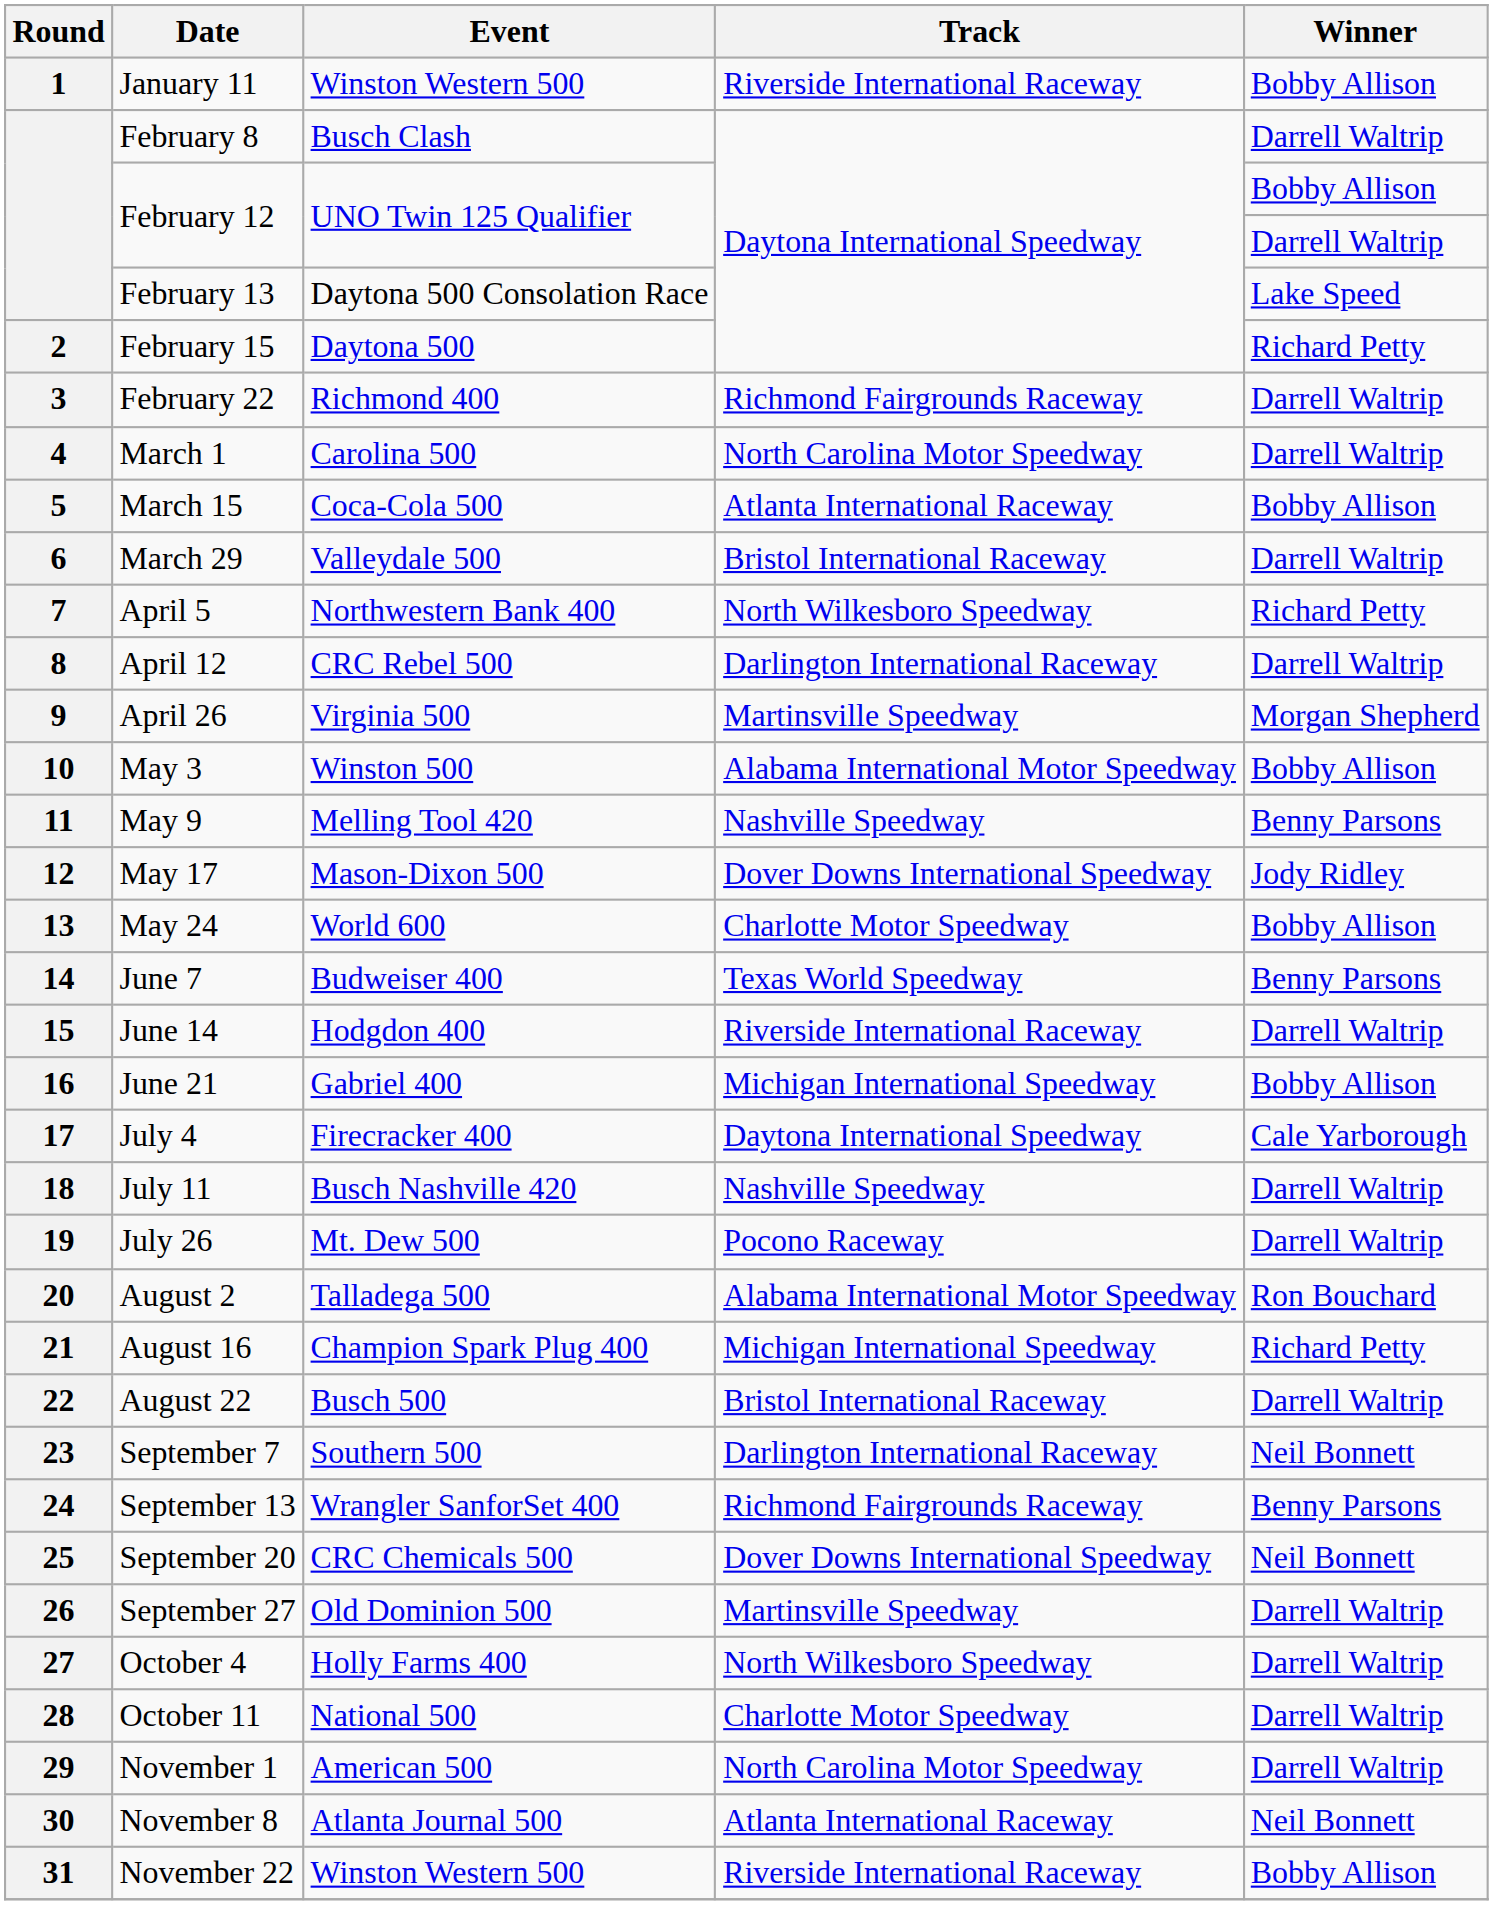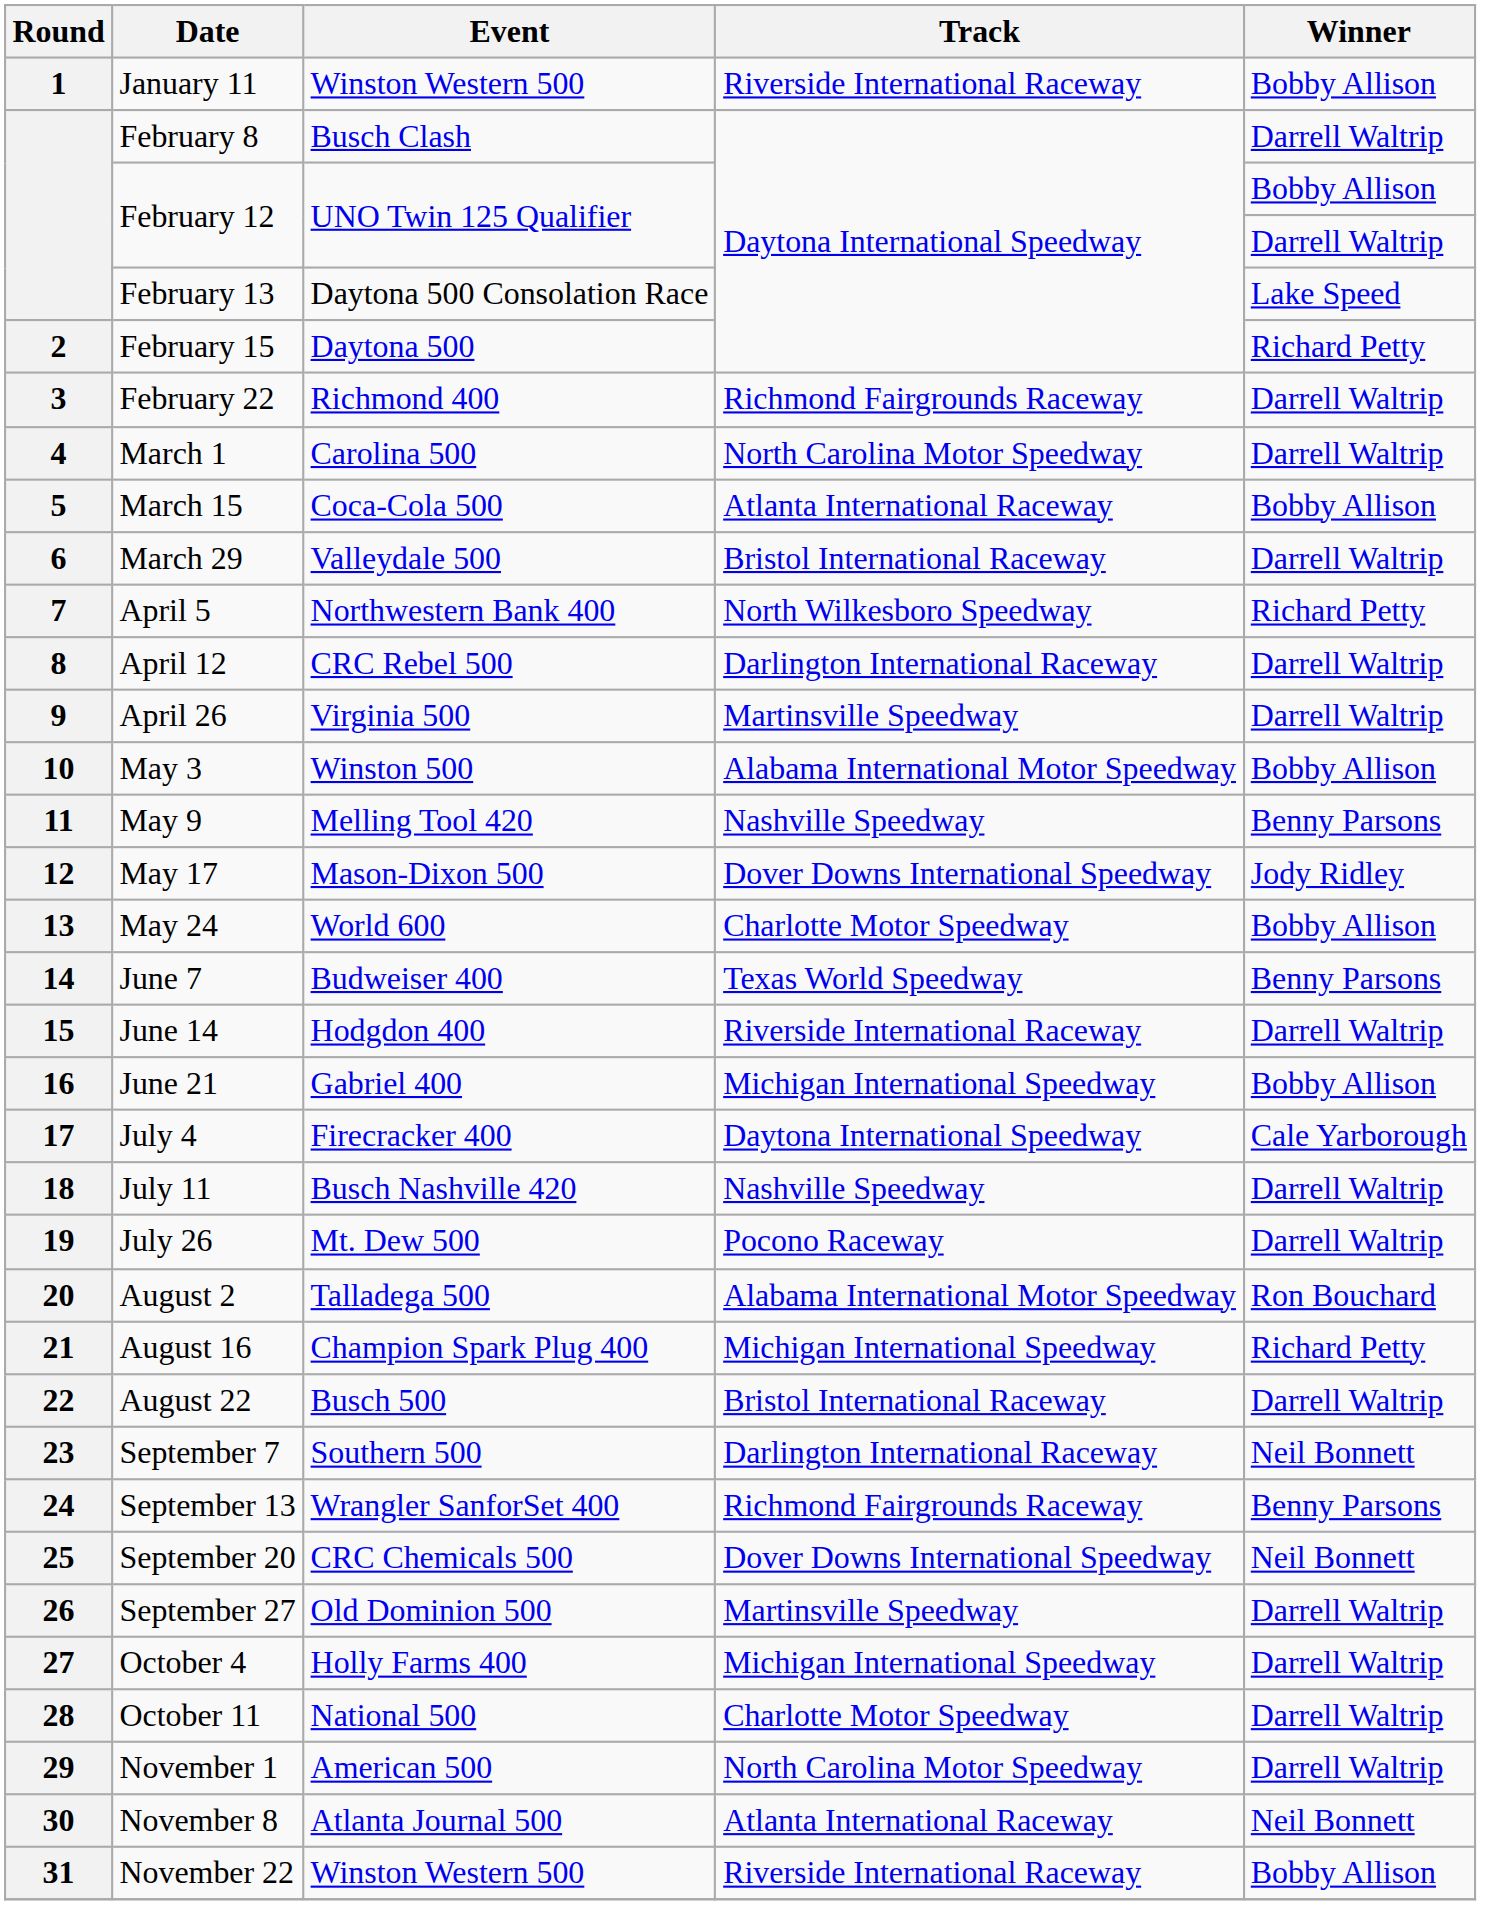 <table class="wikitable" style="font-size: 95%;">
 <tr>
 <th>Round</th>
 <th>Date</th>
 <th>Event</th>
 <th>Track</th>
 <th>Winner</th>
 </tr>
 <tr>
 <th>1</th>
 <td>January 11</td>
 <td><a href='#'>Winston Western 500</a></td>
 <td><a href='#'>Riverside International Raceway</a></td>
 <td><a href='#'>Bobby Allison</a></td>
 </tr>
 <tr>
 <th rowspan=4></th>
 <td>February 8</td>
 <td><a href='#'>Busch Clash</a></td>
 <td rowspan=5><a href='#'>Daytona International Speedway</a></td>
 <td><a href='#'>Darrell Waltrip</a></td>
 </tr>
 <tr>
 <td rowspan=2>February 12</td>
 <td rowspan=2><a href='#'>UNO Twin 125 Qualifier</a></td>
 <td><a href='#'>Bobby Allison</a></td>
 </tr>
 <tr>
 <td><a href='#'>Darrell Waltrip</a></td>
 </tr>
 <tr>
 <td>February 13</td>
 <td>Daytona 500 Consolation Race</td>
 <td><a href='#'>Lake Speed</a></td>
 </tr>
 <tr>
 <th>2</th>
 <td>February 15</td>
 <td><a href='#'>Daytona 500</a></td>
 <td><a href='#'>Richard Petty</a></td>
 </tr>
 <tr>
 <th>3</th>
 <td>February 22</td>
 <td><a href='#'>Richmond 400</a></td>
 <td><a href='#'>Richmond Fairgrounds Raceway</a></td>
 <td><a href='#'>Darrell Waltrip</a></td>
 </tr>
 <tr>
 <th>4</th>
 <td>March 1</td>
 <td><a href='#'>Carolina 500</a></td>
 <td><a href='#'>North Carolina Motor Speedway</a></td>
 <td><a href='#'>Darrell Waltrip</a></td>
 </tr>
 <tr>
 <th>5</th>
 <td>March 15</td>
 <td><a href='#'>Coca-Cola 500</a></td>
 <td><a href='#'>Atlanta International Raceway</a></td>
 <td><a href='#'>Bobby Allison</a></td>
 </tr>
 <tr>
 <th>6</th>
 <td>March 29</td>
 <td><a href='#'>Valleydale 500</a></td>
 <td><a href='#'>Bristol International Raceway</a></td>
 <td><a href='#'>Darrell Waltrip</a></td>
 </tr>
 <tr>
 <th>7</th>
 <td>April 5</td>
 <td><a href='#'>Northwestern Bank 400</a></td>
 <td><a href='#'>North Wilkesboro Speedway</a></td>
 <td><a href='#'>Richard Petty</a></td>
 </tr>
 <tr>
 <th>8</th>
 <td>April 12</td>
 <td><a href='#'>CRC Rebel 500</a></td>
 <td><a href='#'>Darlington International Raceway</a></td>
 <td><a href='#'>Darrell Waltrip</a></td>
 </tr>
 <tr>
 <th>9</th>
 <td>April 26</td>
 <td><a href='#'>Virginia 500</a></td>
 <td><a href='#'>Martinsville Speedway</a></td>
-<td><a href='#'>Morgan Shepherd</a></td>
+<td><a href='#'>Darrell Waltrip</a></td>
 </tr>
 <tr>
 <th>10</th>
 <td>May 3</td>
 <td><a href='#'>Winston 500</a></td>
 <td><a href='#'>Alabama International Motor Speedway</a></td>
 <td><a href='#'>Bobby Allison</a></td>
 </tr>
 <tr>
 <th>11</th>
 <td>May 9</td>
 <td><a href='#'>Melling Tool 420</a></td>
 <td><a href='#'>Nashville Speedway</a></td>
 <td><a href='#'>Benny Parsons</a></td>
 </tr>
 <tr>
 <th>12</th>
 <td>May 17</td>
 <td><a href='#'>Mason-Dixon 500</a></td>
 <td><a href='#'>Dover Downs International Speedway</a></td>
 <td><a href='#'>Jody Ridley</a></td>
 </tr>
 <tr>
 <th>13</th>
 <td>May 24</td>
 <td><a href='#'>World 600</a></td>
 <td><a href='#'>Charlotte Motor Speedway</a></td>
 <td><a href='#'>Bobby Allison</a></td>
 </tr>
 <tr>
 <th>14</th>
 <td>June 7</td>
 <td><a href='#'>Budweiser 400</a></td>
 <td><a href='#'>Texas World Speedway</a></td>
 <td><a href='#'>Benny Parsons</a></td>
 </tr>
 <tr>
 <th>15</th>
 <td>June 14</td>
 <td><a href='#'>Hodgdon 400</a></td>
 <td><a href='#'>Riverside International Raceway</a></td>
 <td><a href='#'>Darrell Waltrip</a></td>
 </tr>
 <tr>
 <th>16</th>
 <td>June 21</td>
 <td><a href='#'>Gabriel 400</a></td>
 <td><a href='#'>Michigan International Speedway</a></td>
 <td><a href='#'>Bobby Allison</a></td>
 </tr>
 <tr>
 <th>17</th>
 <td>July 4</td>
 <td><a href='#'>Firecracker 400</a></td>
 <td><a href='#'>Daytona International Speedway</a></td>
 <td><a href='#'>Cale Yarborough</a></td>
 </tr>
 <tr>
 <th>18</th>
 <td>July 11</td>
 <td><a href='#'>Busch Nashville 420</a></td>
 <td><a href='#'>Nashville Speedway</a></td>
 <td><a href='#'>Darrell Waltrip</a></td>
 </tr>
 <tr>
 <th>19</th>
 <td>July 26</td>
 <td><a href='#'>Mt. Dew 500</a></td>
 <td><a href='#'>Pocono Raceway</a></td>
 <td><a href='#'>Darrell Waltrip</a></td>
 </tr>
 <tr>
 <th>20</th>
 <td>August 2</td>
 <td><a href='#'>Talladega 500</a></td>
 <td><a href='#'>Alabama International Motor Speedway</a></td>
 <td><a href='#'>Ron Bouchard</a></td>
 </tr>
 <tr>
 <th>21</th>
 <td>August 16</td>
 <td><a href='#'>Champion Spark Plug 400</a></td>
 <td><a href='#'>Michigan International Speedway</a></td>
 <td><a href='#'>Richard Petty</a></td>
 </tr>
 <tr>
 <th>22</th>
 <td>August 22</td>
 <td><a href='#'>Busch 500</a></td>
 <td><a href='#'>Bristol International Raceway</a></td>
 <td><a href='#'>Darrell Waltrip</a></td>
 </tr>
 <tr>
 <th>23</th>
 <td>September 7</td>
 <td><a href='#'>Southern 500</a></td>
 <td><a href='#'>Darlington International Raceway</a></td>
 <td><a href='#'>Neil Bonnett</a></td>
 </tr>
 <tr>
 <th>24</th>
 <td>September 13</td>
 <td><a href='#'>Wrangler SanforSet 400</a></td>
 <td><a href='#'>Richmond Fairgrounds Raceway</a></td>
 <td><a href='#'>Benny Parsons</a></td>
 </tr>
 <tr>
 <th>25</th>
 <td>September 20</td>
 <td><a href='#'>CRC Chemicals 500</a></td>
 <td><a href='#'>Dover Downs International Speedway</a></td>
 <td><a href='#'>Neil Bonnett</a></td>
 </tr>
 <tr>
 <th>26</th>
 <td>September 27</td>
 <td><a href='#'>Old Dominion 500</a></td>
 <td><a href='#'>Martinsville Speedway</a></td>
 <td><a href='#'>Darrell Waltrip</a></td>
 </tr>
 <tr>
 <th>27</th>
 <td>October 4</td>
 <td><a href='#'>Holly Farms 400</a></td>
-<td><a href='#'>North Wilkesboro Speedway</a></td>
+<td><a href='#'>Michigan International Speedway</a></td>
 <td><a href='#'>Darrell Waltrip</a></td>
 </tr>
 <tr>
 <th>28</th>
 <td>October 11</td>
 <td><a href='#'>National 500</a></td>
 <td><a href='#'>Charlotte Motor Speedway</a></td>
 <td><a href='#'>Darrell Waltrip</a></td>
 </tr>
 <tr>
 <th>29</th>
 <td>November 1</td>
 <td><a href='#'>American 500</a></td>
 <td><a href='#'>North Carolina Motor Speedway</a></td>
 <td><a href='#'>Darrell Waltrip</a></td>
 </tr>
 <tr>
 <th>30</th>
 <td>November 8</td>
 <td><a href='#'>Atlanta Journal 500</a></td>
 <td><a href='#'>Atlanta International Raceway</a></td>
 <td><a href='#'>Neil Bonnett</a></td>
 </tr>
 <tr>
 <th>31</th>
 <td>November 22</td>
 <td><a href='#'>Winston Western 500</a></td>
 <td><a href='#'>Riverside International Raceway</a></td>
 <td><a href='#'>Bobby Allison</a></td>
 </tr>
 <tr>
 </tr>
 </table>
